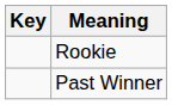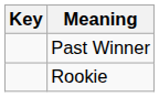 <table class="wikitable">
 <tr>
 <th>Key</th>
 <th>Meaning</th>
 </tr>
 <tr>
 <td><strong></strong></td>
-<td>Rookie</td>
+<td>Past Winner</td>
 </tr>
 <tr>
 <td><strong></strong></td>
-<td>Past Winner</td>
+<td>Rookie</td>
 </tr>
 </table>
